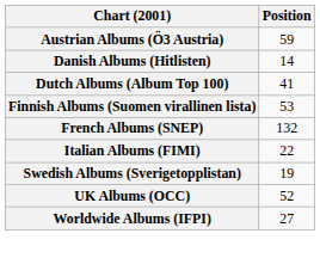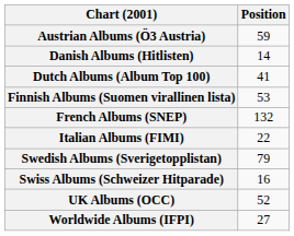 <table class="wikitable sortable plainrowheaders" style="text-align:center">
 <tr>
 <th scope="col">Chart (2001)</th>
 <th scope="col">Position</th>
 </tr>
 <tr>
 <th scope="row">Austrian Albums (Ö3 Austria)</th>
 <td>59</td>
 </tr>
 <tr>
 <th scope="row">Danish Albums (Hitlisten)</th>
 <td>14</td>
 </tr>
 <tr>
 <th scope="row">Dutch Albums (Album Top 100)</th>
 <td>41</td>
 </tr>
 <tr>
 <th scope="row">Finnish Albums (Suomen virallinen lista)</th>
 <td>53</td>
 </tr>
 <tr>
 <th scope="row">French Albums (SNEP)</th>
 <td>132</td>
 </tr>
 <tr>
 <th scope="row">Italian Albums (FIMI)</th>
 <td>22</td>
 </tr>
 <tr>
 <th scope="row">Swedish Albums (Sverigetopplistan)</th>
-<td>19</td>
+<td>79</td>
+</tr>
+<tr>
+<th scope="row">Swiss Albums (Schweizer Hitparade)</th>
+<td>16</td>
 </tr>
 <tr>
 <th scope="row">UK Albums (OCC)</th>
 <td>52</td>
 </tr>
 <tr>
 <th scope="row">Worldwide Albums (IFPI)</th>
 <td>27</td>
 </tr>
 </table>
